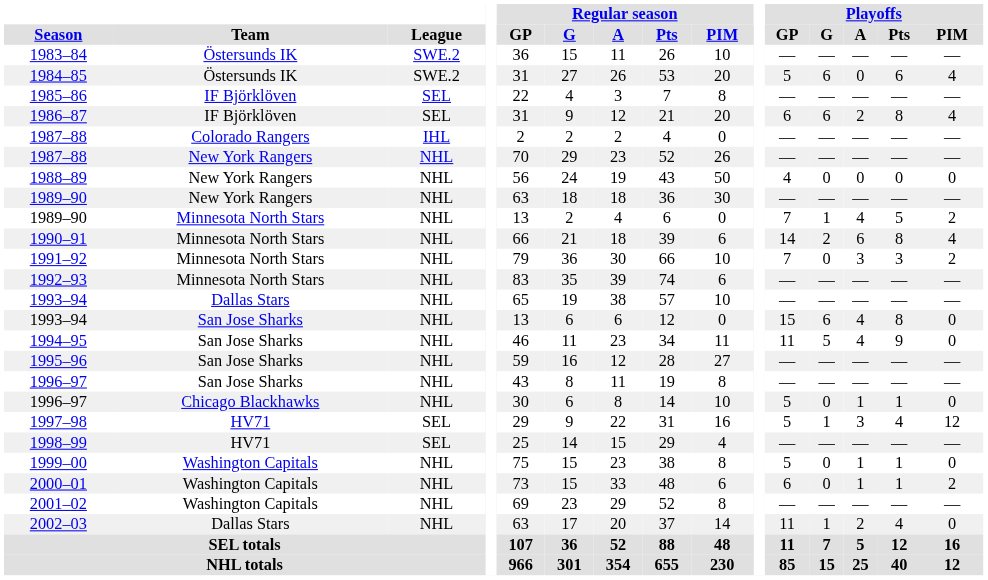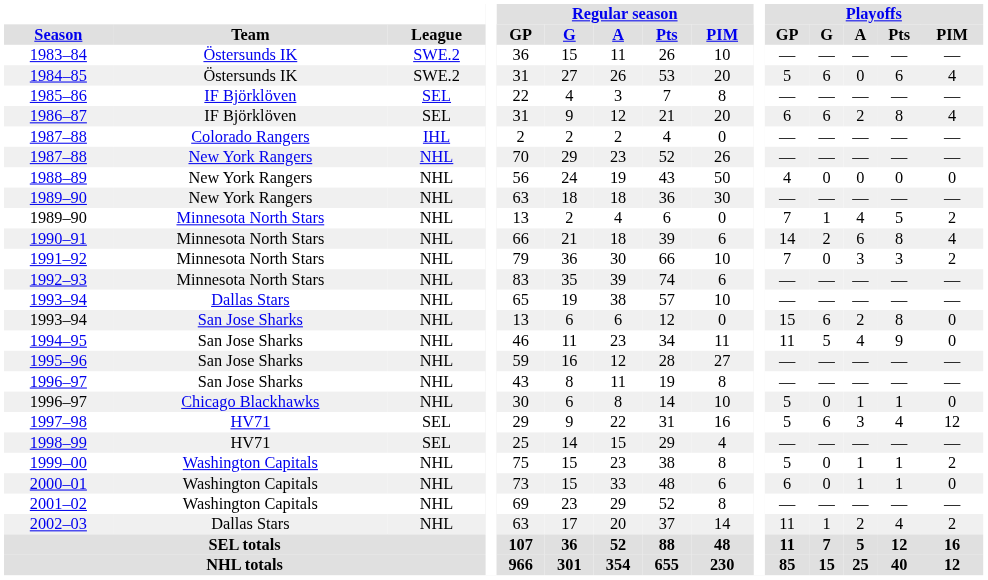 <table border="0" cellpadding="1" cellspacing="0" style="text-align:center; width:60em;">
 <tr style="background:#e0e0e0;">
 <th colspan="3"  bgcolor="#ffffff"> </th>
 <th rowspan="99" bgcolor="#ffffff"> </th>
 <th colspan="5"><a href='#'>Regular season</a></th>
 <th rowspan="99" bgcolor="#ffffff"> </th>
 <th colspan="5"><a href='#'>Playoffs</a></th>
 </tr>
 <tr style="background:#e0e0e0;">
 <th><a href='#'>Season</a></th>
 <th>Team</th>
 <th>League</th>
 <th>GP</th>
 <th><a href='#'>G</a></th>
 <th><a href='#'>A</a></th>
 <th><a href='#'>Pts</a></th>
 <th><a href='#'>PIM</a></th>
 <th>GP</th>
 <th>G</th>
 <th>A</th>
 <th>Pts</th>
 <th>PIM</th>
 </tr>
 <tr>
 <td><a href='#'>1983–84</a></td>
 <td><a href='#'>Östersunds IK</a></td>
 <td><a href='#'>SWE.2</a></td>
 <td>36</td>
 <td>15</td>
 <td>11</td>
 <td>26</td>
 <td>10</td>
 <td>—</td>
 <td>—</td>
 <td>—</td>
 <td>—</td>
 <td>—</td>
 </tr>
 <tr style="background:#f0f0f0;">
 <td><a href='#'>1984–85</a></td>
 <td>Östersunds IK</td>
 <td>SWE.2</td>
 <td>31</td>
 <td>27</td>
 <td>26</td>
 <td>53</td>
 <td>20</td>
 <td>5</td>
 <td>6</td>
 <td>0</td>
 <td>6</td>
 <td>4</td>
 </tr>
 <tr>
 <td><a href='#'>1985–86</a></td>
 <td><a href='#'>IF Björklöven</a></td>
 <td><a href='#'>SEL</a></td>
 <td>22</td>
 <td>4</td>
 <td>3</td>
 <td>7</td>
 <td>8</td>
 <td>—</td>
 <td>—</td>
 <td>—</td>
 <td>—</td>
 <td>—</td>
 </tr>
 <tr style="background:#f0f0f0;">
 <td><a href='#'>1986–87</a></td>
 <td>IF Björklöven</td>
 <td>SEL</td>
 <td>31</td>
 <td>9</td>
 <td>12</td>
 <td>21</td>
 <td>20</td>
 <td>6</td>
 <td>6</td>
 <td>2</td>
 <td>8</td>
 <td>4</td>
 </tr>
 <tr>
 <td><a href='#'>1987–88</a></td>
 <td><a href='#'>Colorado Rangers</a></td>
 <td><a href='#'>IHL</a></td>
 <td>2</td>
 <td>2</td>
 <td>2</td>
 <td>4</td>
 <td>0</td>
 <td>—</td>
 <td>—</td>
 <td>—</td>
 <td>—</td>
 <td>—</td>
 </tr>
 <tr style="background:#f0f0f0;">
 <td><a href='#'>1987–88</a></td>
 <td><a href='#'>New York Rangers</a></td>
 <td><a href='#'>NHL</a></td>
 <td>70</td>
 <td>29</td>
 <td>23</td>
 <td>52</td>
 <td>26</td>
 <td>—</td>
 <td>—</td>
 <td>—</td>
 <td>—</td>
 <td>—</td>
 </tr>
 <tr>
 <td><a href='#'>1988–89</a></td>
 <td>New York Rangers</td>
 <td>NHL</td>
 <td>56</td>
 <td>24</td>
 <td>19</td>
 <td>43</td>
 <td>50</td>
 <td>4</td>
 <td>0</td>
 <td>0</td>
 <td>0</td>
 <td>0</td>
 </tr>
 <tr style="background:#f0f0f0;">
 <td><a href='#'>1989–90</a></td>
 <td>New York Rangers</td>
 <td>NHL</td>
 <td>63</td>
 <td>18</td>
 <td>18</td>
 <td>36</td>
 <td>30</td>
 <td>—</td>
 <td>—</td>
 <td>—</td>
 <td>—</td>
 <td>—</td>
 </tr>
 <tr>
 <td>1989–90</td>
 <td><a href='#'>Minnesota North Stars</a></td>
 <td>NHL</td>
 <td>13</td>
 <td>2</td>
 <td>4</td>
 <td>6</td>
 <td>0</td>
 <td>7</td>
 <td>1</td>
 <td>4</td>
 <td>5</td>
 <td>2</td>
 </tr>
 <tr style="background:#f0f0f0;">
 <td><a href='#'>1990–91</a></td>
 <td>Minnesota North Stars</td>
 <td>NHL</td>
 <td>66</td>
 <td>21</td>
 <td>18</td>
 <td>39</td>
 <td>6</td>
 <td>14</td>
 <td>2</td>
 <td>6</td>
 <td>8</td>
 <td>4</td>
 </tr>
 <tr>
 <td><a href='#'>1991–92</a></td>
 <td>Minnesota North Stars</td>
 <td>NHL</td>
 <td>79</td>
 <td>36</td>
 <td>30</td>
 <td>66</td>
 <td>10</td>
 <td>7</td>
 <td>0</td>
 <td>3</td>
 <td>3</td>
 <td>2</td>
 </tr>
 <tr style="background:#f0f0f0;">
 <td><a href='#'>1992–93</a></td>
 <td>Minnesota North Stars</td>
 <td>NHL</td>
 <td>83</td>
 <td>35</td>
 <td>39</td>
 <td>74</td>
 <td>6</td>
 <td>—</td>
 <td>—</td>
 <td>—</td>
 <td>—</td>
 <td>—</td>
 </tr>
 <tr>
 <td><a href='#'>1993–94</a></td>
 <td><a href='#'>Dallas Stars</a></td>
 <td>NHL</td>
 <td>65</td>
 <td>19</td>
 <td>38</td>
 <td>57</td>
 <td>10</td>
 <td>—</td>
 <td>—</td>
 <td>—</td>
 <td>—</td>
 <td>—</td>
 </tr>
 <tr style="background:#f0f0f0;">
 <td>1993–94</td>
 <td><a href='#'>San Jose Sharks</a></td>
 <td>NHL</td>
 <td>13</td>
 <td>6</td>
 <td>6</td>
 <td>12</td>
 <td>0</td>
 <td>15</td>
 <td>6</td>
-<td>4</td>
+<td>2</td>
 <td>8</td>
 <td>0</td>
 </tr>
 <tr>
 <td><a href='#'>1994–95</a></td>
 <td>San Jose Sharks</td>
 <td>NHL</td>
 <td>46</td>
 <td>11</td>
 <td>23</td>
 <td>34</td>
 <td>11</td>
 <td>11</td>
 <td>5</td>
 <td>4</td>
 <td>9</td>
 <td>0</td>
 </tr>
 <tr style="background:#f0f0f0;">
 <td><a href='#'>1995–96</a></td>
 <td>San Jose Sharks</td>
 <td>NHL</td>
 <td>59</td>
 <td>16</td>
 <td>12</td>
 <td>28</td>
 <td>27</td>
 <td>—</td>
 <td>—</td>
 <td>—</td>
 <td>—</td>
 <td>—</td>
 </tr>
 <tr>
 <td><a href='#'>1996–97</a></td>
 <td>San Jose Sharks</td>
 <td>NHL</td>
 <td>43</td>
 <td>8</td>
 <td>11</td>
 <td>19</td>
 <td>8</td>
 <td>—</td>
 <td>—</td>
 <td>—</td>
 <td>—</td>
 <td>—</td>
 </tr>
 <tr style="background:#f0f0f0;">
 <td>1996–97</td>
 <td><a href='#'>Chicago Blackhawks</a></td>
 <td>NHL</td>
 <td>30</td>
 <td>6</td>
 <td>8</td>
 <td>14</td>
 <td>10</td>
 <td>5</td>
 <td>0</td>
 <td>1</td>
 <td>1</td>
 <td>0</td>
 </tr>
 <tr>
 <td><a href='#'>1997–98</a></td>
 <td><a href='#'>HV71</a></td>
 <td>SEL</td>
 <td>29</td>
 <td>9</td>
 <td>22</td>
 <td>31</td>
 <td>16</td>
 <td>5</td>
-<td>1</td>
+<td>6</td>
 <td>3</td>
 <td>4</td>
 <td>12</td>
 </tr>
 <tr style="background:#f0f0f0;">
 <td><a href='#'>1998–99</a></td>
 <td>HV71</td>
 <td>SEL</td>
 <td>25</td>
 <td>14</td>
 <td>15</td>
 <td>29</td>
 <td>4</td>
 <td>—</td>
 <td>—</td>
 <td>—</td>
 <td>—</td>
 <td>—</td>
 </tr>
 <tr>
 <td><a href='#'>1999–00</a></td>
 <td><a href='#'>Washington Capitals</a></td>
 <td>NHL</td>
 <td>75</td>
 <td>15</td>
 <td>23</td>
 <td>38</td>
 <td>8</td>
 <td>5</td>
 <td>0</td>
 <td>1</td>
 <td>1</td>
-<td>0</td>
+<td>2</td>
 </tr>
 <tr style="background:#f0f0f0;">
 <td><a href='#'>2000–01</a></td>
 <td>Washington Capitals</td>
 <td>NHL</td>
 <td>73</td>
 <td>15</td>
 <td>33</td>
 <td>48</td>
 <td>6</td>
 <td>6</td>
 <td>0</td>
 <td>1</td>
 <td>1</td>
-<td>2</td>
+<td>0</td>
 </tr>
 <tr>
 <td><a href='#'>2001–02</a></td>
 <td>Washington Capitals</td>
 <td>NHL</td>
 <td>69</td>
 <td>23</td>
 <td>29</td>
 <td>52</td>
 <td>8</td>
 <td>—</td>
 <td>—</td>
 <td>—</td>
 <td>—</td>
 <td>—</td>
 </tr>
 <tr style="background:#f0f0f0;">
 <td><a href='#'>2002–03</a></td>
 <td>Dallas Stars</td>
 <td>NHL</td>
 <td>63</td>
 <td>17</td>
 <td>20</td>
 <td>37</td>
 <td>14</td>
 <td>11</td>
 <td>1</td>
 <td>2</td>
 <td>4</td>
-<td>0</td>
+<td>2</td>
 </tr>
 <tr style="background:#e0e0e0;">
 <th colspan="3">SEL totals</th>
 <th>107</th>
 <th>36</th>
 <th>52</th>
 <th>88</th>
 <th>48</th>
 <th>11</th>
 <th>7</th>
 <th>5</th>
 <th>12</th>
 <th>16</th>
 </tr>
 <tr style="background:#e0e0e0;">
 <th colspan="3">NHL totals</th>
 <th>966</th>
 <th>301</th>
 <th>354</th>
 <th>655</th>
 <th>230</th>
 <th>85</th>
 <th>15</th>
 <th>25</th>
 <th>40</th>
 <th>12</th>
 </tr>
 </table>
